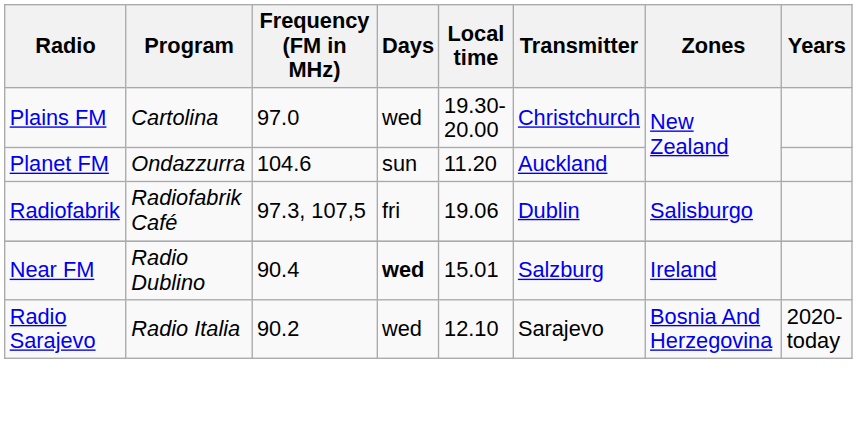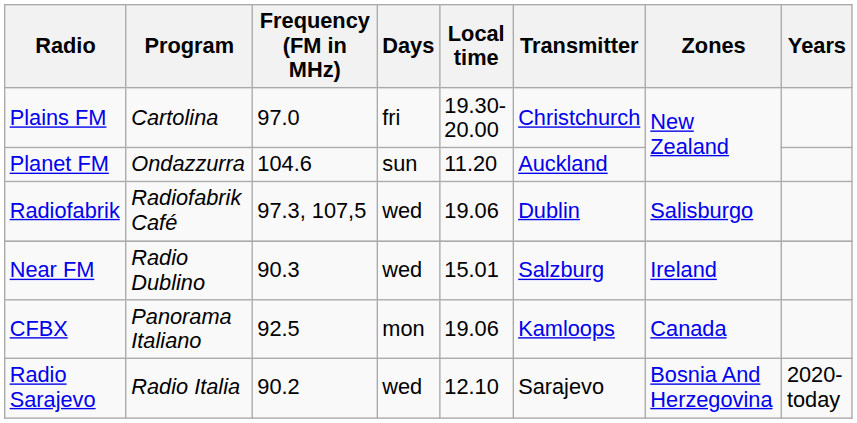 <table class="wikitable" style="width:100%;">
 <tr>
 <th>Radio</th>
 <th>Program</th>
 <th>Frequency (FM in MHz)</th>
 <th>Days</th>
 <th>Local time</th>
 <th>Transmitter</th>
 <th>Zones</th>
 <th>Years</th>
 </tr>
 <tr>
 <td> <a href='#'>Plains FM</a></td>
 <td><em>Cartolina</em></td>
 <td>97.0</td>
-<td>wed</td>
+<td>fri</td>
 <td>19.30-20.00</td>
 <td><a href='#'>Christchurch</a></td>
 <td rowspan="2"><a href='#'>New Zealand</a></td>
 <td></td>
 </tr>
 <tr>
 <td> <a href='#'>Planet FM</a></td>
 <td><em>Ondazzurra</em></td>
 <td>104.6</td>
 <td>sun</td>
 <td>11.20</td>
 <td><a href='#'>Auckland</a></td>
 <td></td>
 </tr>
 <tr>
 <td> <a href='#'>Radiofabrik</a></td>
 <td><em>Radiofabrik Café</em></td>
 <td>97.3, 107,5</td>
-<td>fri</td>
+<td>wed</td>
 <td>19.06</td>
 <td><a href='#'>Dublin</a></td>
 <td><a href='#'>Salisburgo</a></td>
 <td></td>
 </tr>
 <tr>
 </tr>
 <tr>
 <td> <a href='#'>Near FM</a></td>
 <td><em>Radio Dublino</em></td>
-<td>90.4</td>
-<td><strong>wed</strong></td>
+<td>90.3</td>
+<td>wed</td>
 <td>15.01</td>
 <td><a href='#'>Salzburg</a></td>
 <td><a href='#'>Ireland</a></td>
+<td></td>
+</tr>
+<tr>
+<td> <a href='#'>CFBX</a></td>
+<td><em>Panorama Italiano</em></td>
+<td>92.5</td>
+<td>mon</td>
+<td>19.06</td>
+<td><a href='#'>Kamloops</a></td>
+<td><a href='#'>Canada</a></td>
 <td></td>
 </tr>
 <tr>
 <td> <a href='#'>Radio Sarajevo</a></td>
 <td><em>Radio Italia</em></td>
 <td>90.2</td>
 <td>wed</td>
 <td>12.10</td>
 <td>Sarajevo</td>
 <td><a href='#'>Bosnia And Herzegovina</a></td>
 <td>2020-today</td>
 </tr>
 </table>
